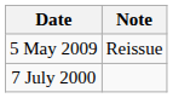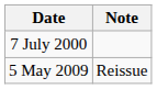 <table class="wikitable">
 <tr>
 <th>Date</th>
 <th>Note</th>
 </tr>
 <tr>
+<td style="text-align:center;">7 July 2000</td>
+<td></td>
+</tr>
+<tr>
 <td style="text-align:center;">5 May 2009</td>
 <td>Reissue</td>
 </tr>
-<tr>
-<td style="text-align:center;">7 July 2000</td>
-<td></td>
-</tr>
 </table>
